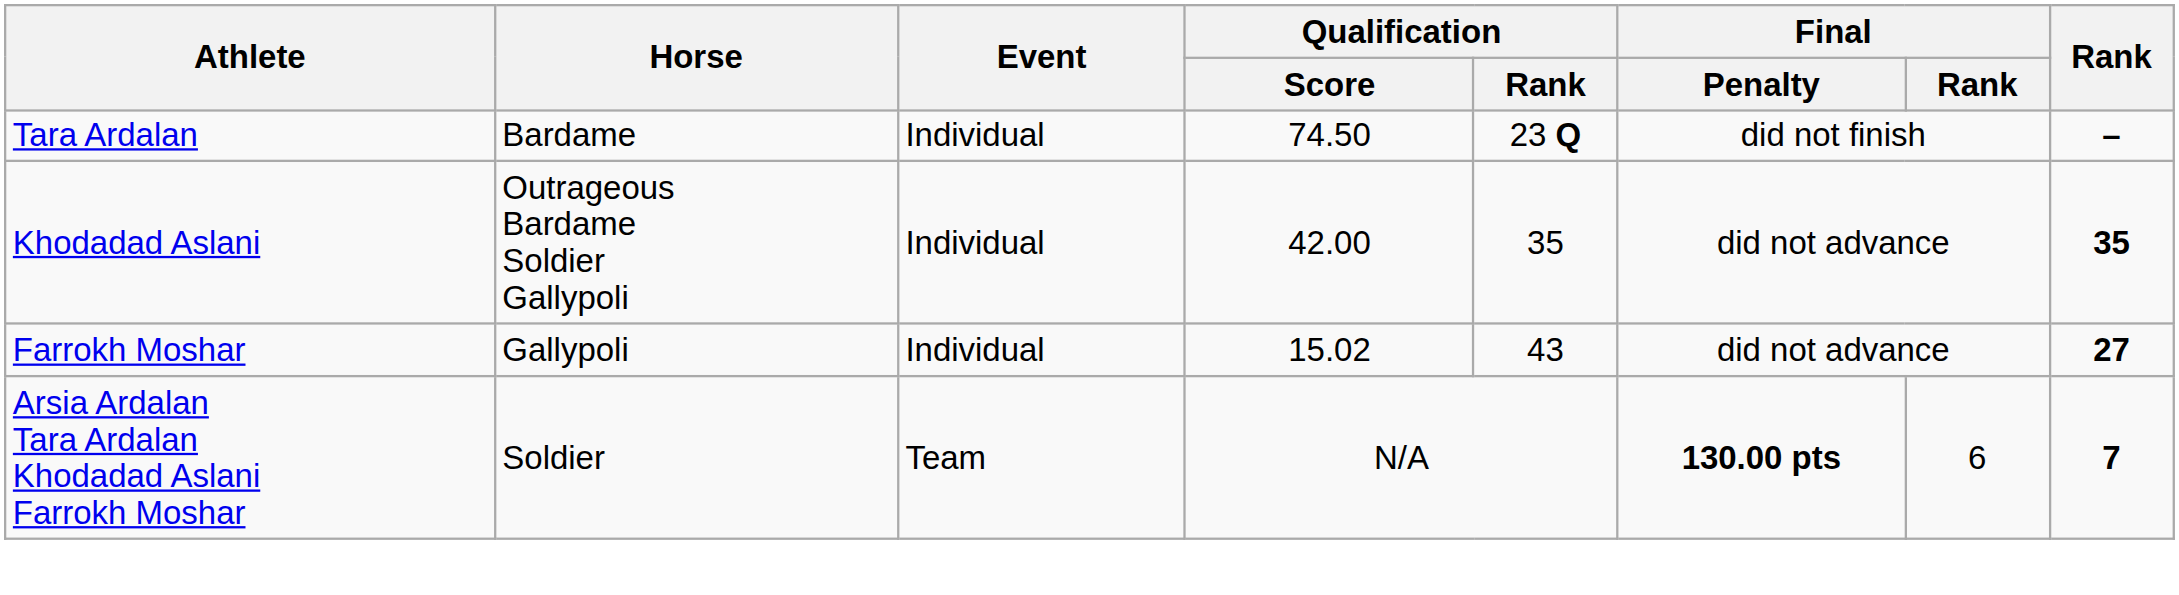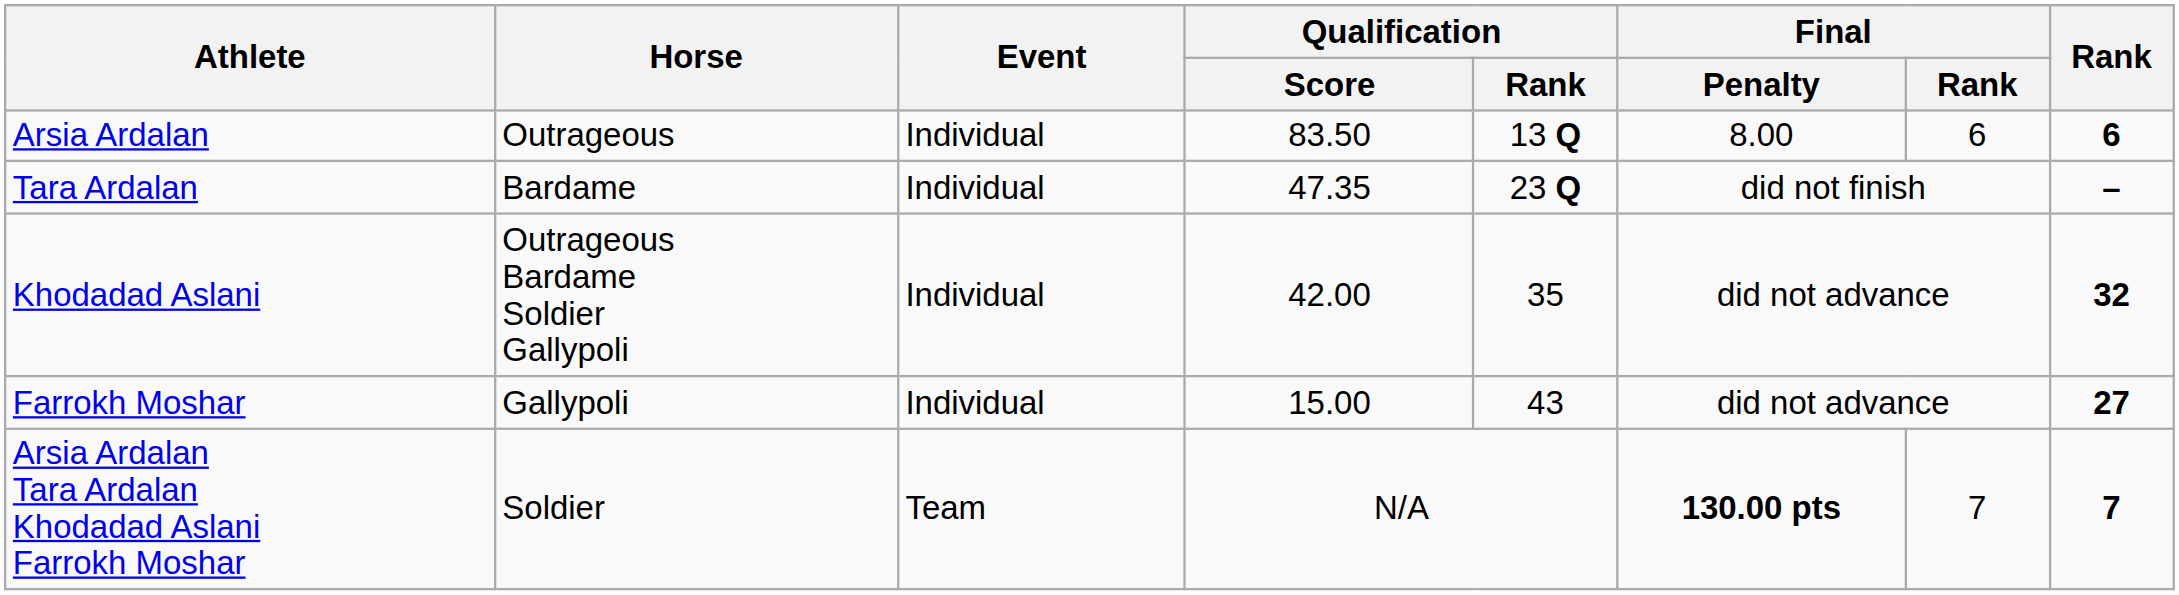 <table class="wikitable" width="75%" style="text-align:center; font-size:90%">
 <tr>
 <th rowspan="2" width="17%">Athlete</th>
 <th rowspan="2" width="14%">Horse</th>
 <th rowspan="2" width="10%">Event</th>
 <th colspan="2" width="15%">Qualification</th>
 <th colspan="2" width="15%">Final</th>
 <th rowspan="2" width="4%">Rank</th>
 </tr>
 <tr>
 <th width="10%">Score</th>
 <th>Rank</th>
 <th width="10%">Penalty</th>
 <th>Rank</th>
 </tr>
 <tr>
+<td align="left"><a href='#'>Arsia Ardalan</a></td>
+<td align="left">Outrageous</td>
+<td align="left">Individual</td>
+<td>83.50</td>
+<td>13 <strong>Q</strong></td>
+<td>8.00</td>
+<td>6</td>
+<td><strong>6</strong></td>
+</tr>
+<tr>
 <td align="left"><a href='#'>Tara Ardalan</a></td>
 <td align="left">Bardame</td>
 <td align="left">Individual</td>
-<td>74.50</td>
+<td>47.35</td>
 <td>23 <strong>Q</strong></td>
 <td colspan=2>did not finish</td>
 <td><strong>–</strong></td>
 </tr>
 <tr>
 <td align="left"><a href='#'>Khodadad Aslani</a></td>
 <td align="left">Outrageous<br>Bardame<br>Soldier<br>Gallypoli</td>
 <td align="left">Individual</td>
 <td>42.00</td>
 <td>35</td>
 <td colspan=2>did not advance</td>
-<td><strong>35</strong></td>
+<td><strong>32</strong></td>
 </tr>
 <tr>
 <td align="left"><a href='#'>Farrokh Moshar</a></td>
 <td align="left">Gallypoli</td>
 <td align="left">Individual</td>
-<td>15.02</td>
+<td>15.00</td>
 <td>43</td>
 <td colspan=2>did not advance</td>
 <td><strong>27</strong></td>
 </tr>
 <tr>
 <td align="left"><a href='#'>Arsia Ardalan</a><br><a href='#'>Tara Ardalan</a><br><a href='#'>Khodadad Aslani</a><br><a href='#'>Farrokh Moshar</a></td>
 <td align="left">Soldier</td>
 <td align="left">Team</td>
 <td colspan=2>N/A</td>
 <td><strong>130.00 pts</strong></td>
-<td>6</td>
+<td>7</td>
 <td><strong>7</strong></td>
 </tr>
 </table>
